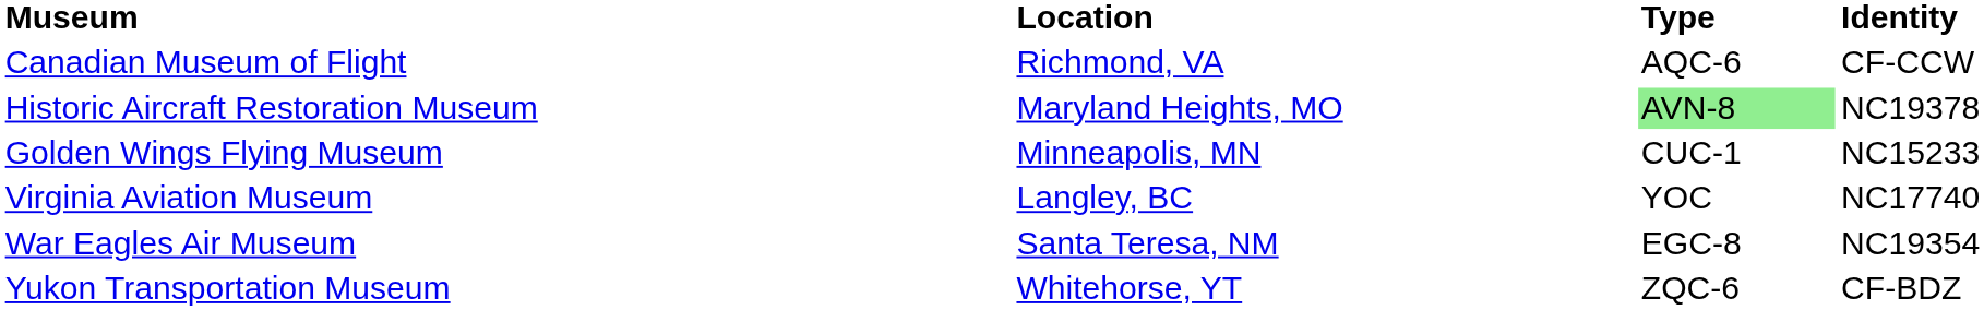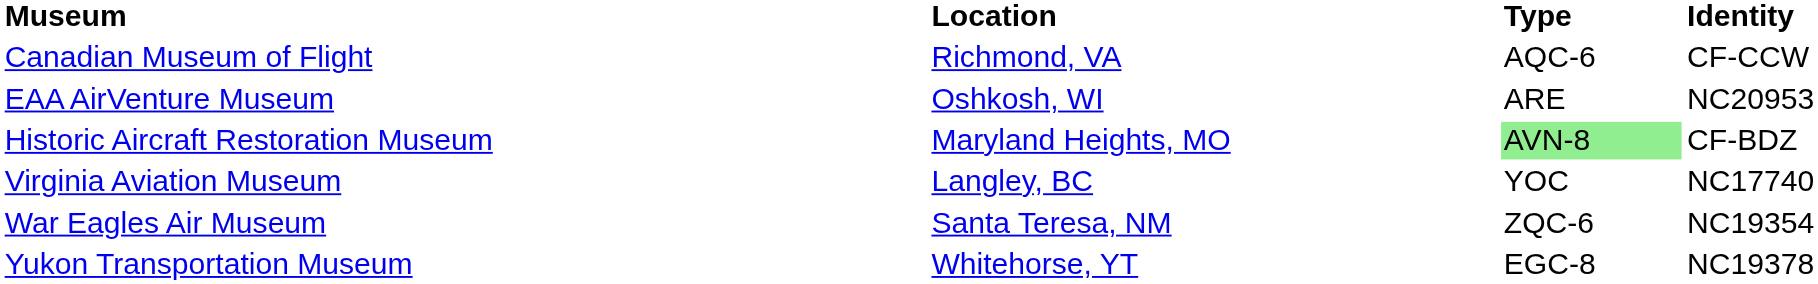 <table style="width:65%;">
 <tr>
 <td><strong>Museum</strong></td>
 <td><strong>Location</strong></td>
 <td><strong>Type</strong></td>
 <td><strong>Identity</strong></td>
 </tr>
 <tr>
 <td><a href='#'>Canadian Museum of Flight</a></td>
 <td><a href='#'>Richmond, VA</a></td>
 <td>AQC-6</td>
 <td>CF-CCW</td>
 </tr>
 <tr>
+<td><a href='#'>EAA AirVenture Museum</a></td>
+<td><a href='#'>Oshkosh, WI</a></td>
+<td>ARE</td>
+<td>NC20953</td>
+</tr>
+<tr>
 <td><a href='#'>Historic Aircraft Restoration Museum</a></td>
 <td><a href='#'>Maryland Heights, MO</a></td>
 <td style="background: lightgreen;">AVN-8</td>
-<td>NC19378</td>
-</tr>
-<tr>
-<td><a href='#'>Golden Wings Flying Museum</a></td>
-<td><a href='#'>Minneapolis, MN</a></td>
-<td>CUC-1</td>
-<td>NC15233</td>
+<td>CF-BDZ</td>
 </tr>
 <tr>
 <td><a href='#'>Virginia Aviation Museum</a></td>
 <td><a href='#'>Langley, BC</a></td>
 <td>YOC</td>
 <td>NC17740</td>
 </tr>
 <tr>
 <td><a href='#'>War Eagles Air Museum</a></td>
 <td><a href='#'>Santa Teresa, NM</a></td>
-<td>EGC-8</td>
+<td>ZQC-6</td>
 <td>NC19354</td>
 </tr>
 <tr>
 <td><a href='#'>Yukon Transportation Museum</a></td>
 <td><a href='#'>Whitehorse, YT</a></td>
-<td>ZQC-6</td>
-<td>CF-BDZ</td>
+<td>EGC-8</td>
+<td>NC19378</td>
 </tr>
 </table>
